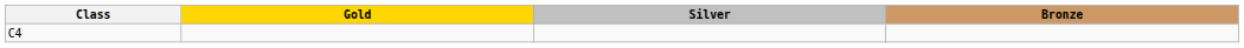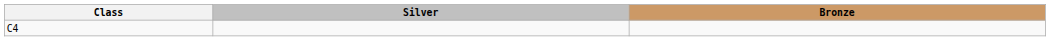 <table class=wikitable style="font-size:100%" width="70%">
 <tr>
 <th rowspan="1" width="10%">Class</th>
-<th rowspan="1" style="background:gold;" width="20%">Gold</th>
 <th colspan="1" style="background:silver;" width="20%">Silver</th>
 <th colspan="1" style="background:#CC9966;" width="20%">Bronze</th>
 </tr>
 <tr>
 <td>C4</td>
 <td></td>
 <td></td>
-<td></td>
 </tr>
 </table>
